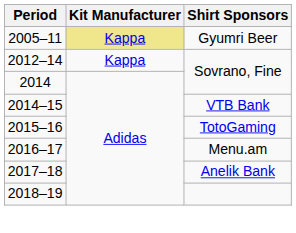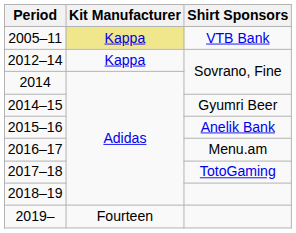 <table class="wikitable" style="text-align: center">
 <tr>
 <th>Period</th>
 <th>Kit Manufacturer</th>
 <th>Shirt Sponsors</th>
 </tr>
 <tr>
 <td>2005–11</td>
 <td style="background: khaki;"><a href='#'>Kappa</a></td>
-<td>Gyumri Beer</td>
+<td><a href='#'>VTB Bank</a></td>
 </tr>
 <tr>
 <td>2012–14</td>
 <td><a href='#'>Kappa</a></td>
 <td rowspan= 2>Sovrano, Fine</td>
 </tr>
 <tr>
 <td>2014</td>
 <td rowspan= 6><a href='#'>Adidas</a></td>
 </tr>
 <tr>
 <td>2014–15</td>
-<td><a href='#'>VTB Bank</a></td>
+<td>Gyumri Beer</td>
 </tr>
 <tr>
 <td>2015–16</td>
-<td><a href='#'>TotoGaming</a></td>
+<td><a href='#'>Anelik Bank</a></td>
 </tr>
 <tr>
 <td>2016–17</td>
 <td>Menu.am</td>
 </tr>
 <tr>
 <td>2017–18</td>
-<td><a href='#'>Anelik Bank</a></td>
+<td><a href='#'>TotoGaming</a></td>
 </tr>
 <tr>
 <td>2018–19</td>
 <td></td>
 </tr>
+<tr>
+<td>2019–</td>
+<td>Fourteen</td>
+<td></td>
+</tr>
 </table>
